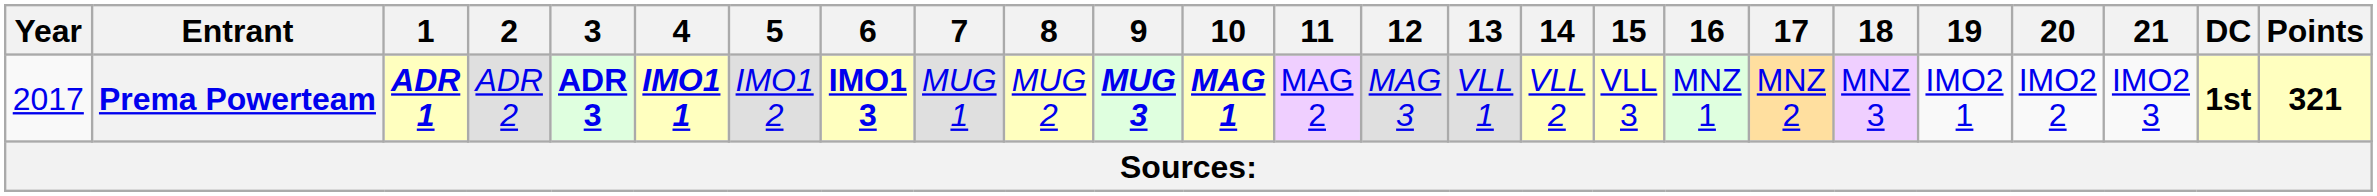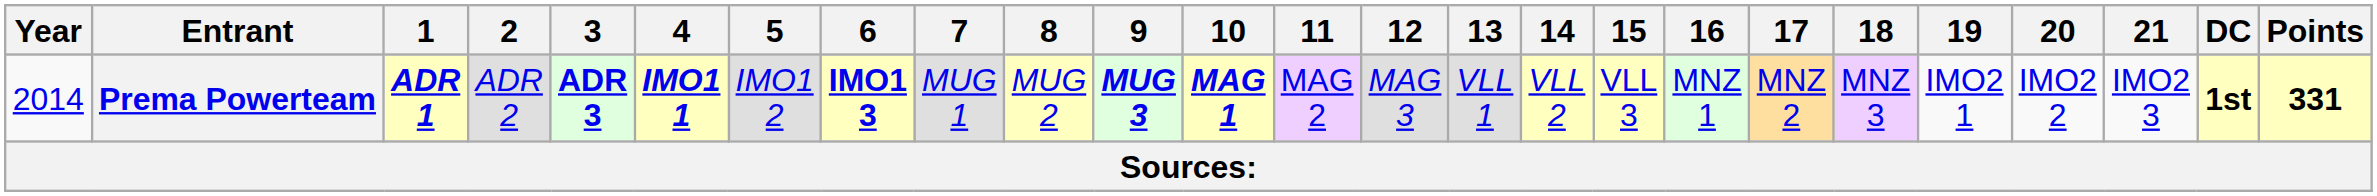 <table class="wikitable" style="text-align:center; font-size:85%">
 <tr>
 <th>Year</th>
 <th>Entrant</th>
 <th>1</th>
 <th>2</th>
 <th>3</th>
 <th>4</th>
 <th>5</th>
 <th>6</th>
 <th>7</th>
 <th>8</th>
 <th>9</th>
 <th>10</th>
 <th>11</th>
 <th>12</th>
 <th>13</th>
 <th>14</th>
 <th>15</th>
 <th>16</th>
 <th>17</th>
 <th>18</th>
 <th>19</th>
 <th>20</th>
 <th>21</th>
 <th>DC</th>
 <th>Points</th>
 </tr>
 <tr>
-<td><a href='#'>2017</a></td>
+<td><a href='#'>2014</a></td>
 <th nowrap><a href='#'>Prema Powerteam</a></th>
 <td style="background:#FFFFBF;"><strong><em><a href='#'>ADR<br>1</a></em></strong><br></td>
 <td style="background:#DFDFDF;"><em><a href='#'>ADR<br>2</a></em><br></td>
 <td style="background:#DFFFDF;"><strong><a href='#'>ADR<br>3</a></strong><br></td>
 <td style="background:#FFFFBF;"><strong><em><a href='#'>IMO1<br>1</a></em></strong><br></td>
 <td style="background:#DFDFDF;"><em><a href='#'>IMO1<br>2</a></em><br></td>
 <td style="background:#FFFFBF;"><strong><a href='#'>IMO1<br>3</a></strong><br></td>
 <td style="background:#DFDFDF;"><em><a href='#'>MUG<br>1</a></em><br></td>
 <td style="background:#FFFFBF;"><em><a href='#'>MUG<br>2</a></em><br></td>
 <td style="background:#DFFFDF;"><strong><em><a href='#'>MUG<br>3</a></em><br></strong></td>
 <td style="background:#FFFFBF;"><strong><em><a href='#'>MAG<br>1</a></em></strong><br></td>
 <td style="background:#EFCFFF;"><a href='#'>MAG<br>2</a><br></td>
 <td style="background:#DFDFDF;"><em><a href='#'>MAG<br>3</a></em><br></td>
 <td style="background:#DFDFDF;"><em><a href='#'>VLL<br>1</a></em><br></td>
 <td style="background:#FFFFBF;"><em><a href='#'>VLL<br>2</a></em><br></td>
 <td style="background:#FFFFBF;"><a href='#'>VLL<br>3</a><br></td>
 <td style="background:#DFFFDF;"><a href='#'>MNZ<br>1</a><br></td>
 <td style="background:#FFDF9F;"><a href='#'>MNZ<br>2</a><br></td>
 <td style="background:#EFCFFF;"><a href='#'>MNZ<br>3</a><br></td>
 <td><a href='#'>IMO2<br>1</a><br></td>
 <td><a href='#'>IMO2<br>2</a><br></td>
 <td><a href='#'>IMO2<br>3</a><br></td>
 <th style="background:#FFFFBF;">1st</th>
-<th style="background:#FFFFBF;">321</th>
+<th style="background:#FFFFBF;">331</th>
 </tr>
 <tr>
 <th colspan="25">Sources:</th>
 </tr>
 </table>
